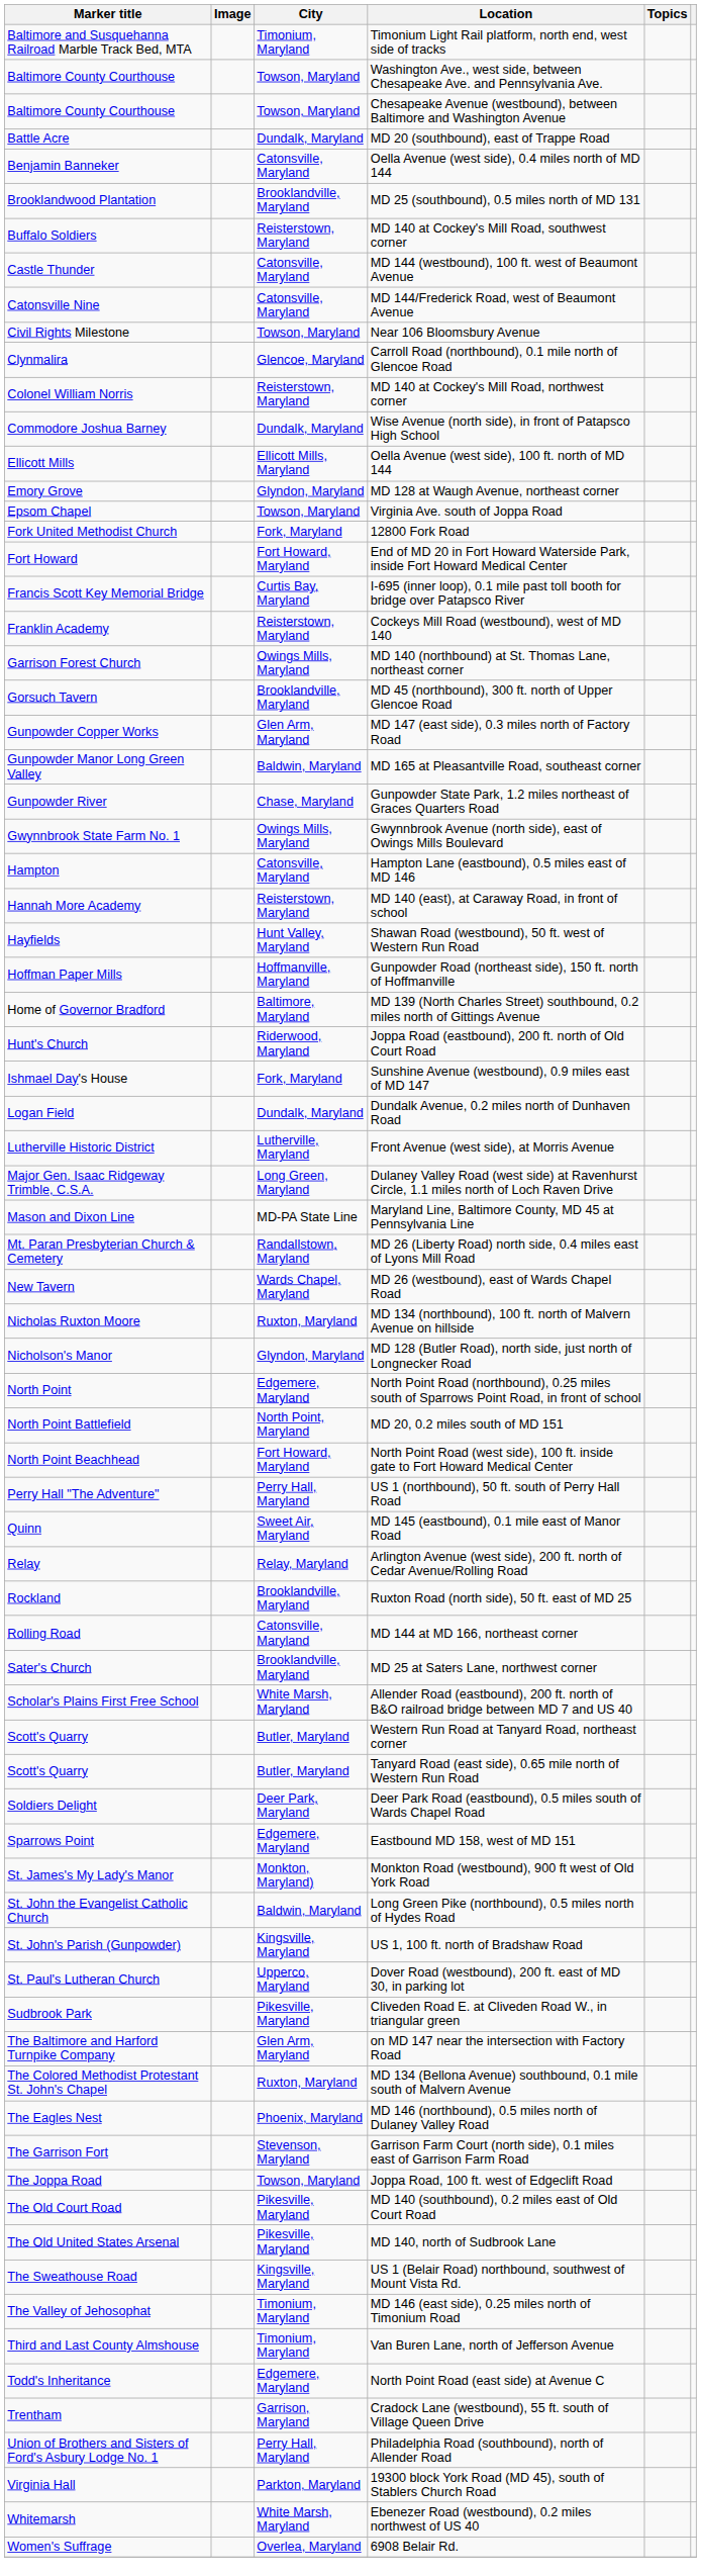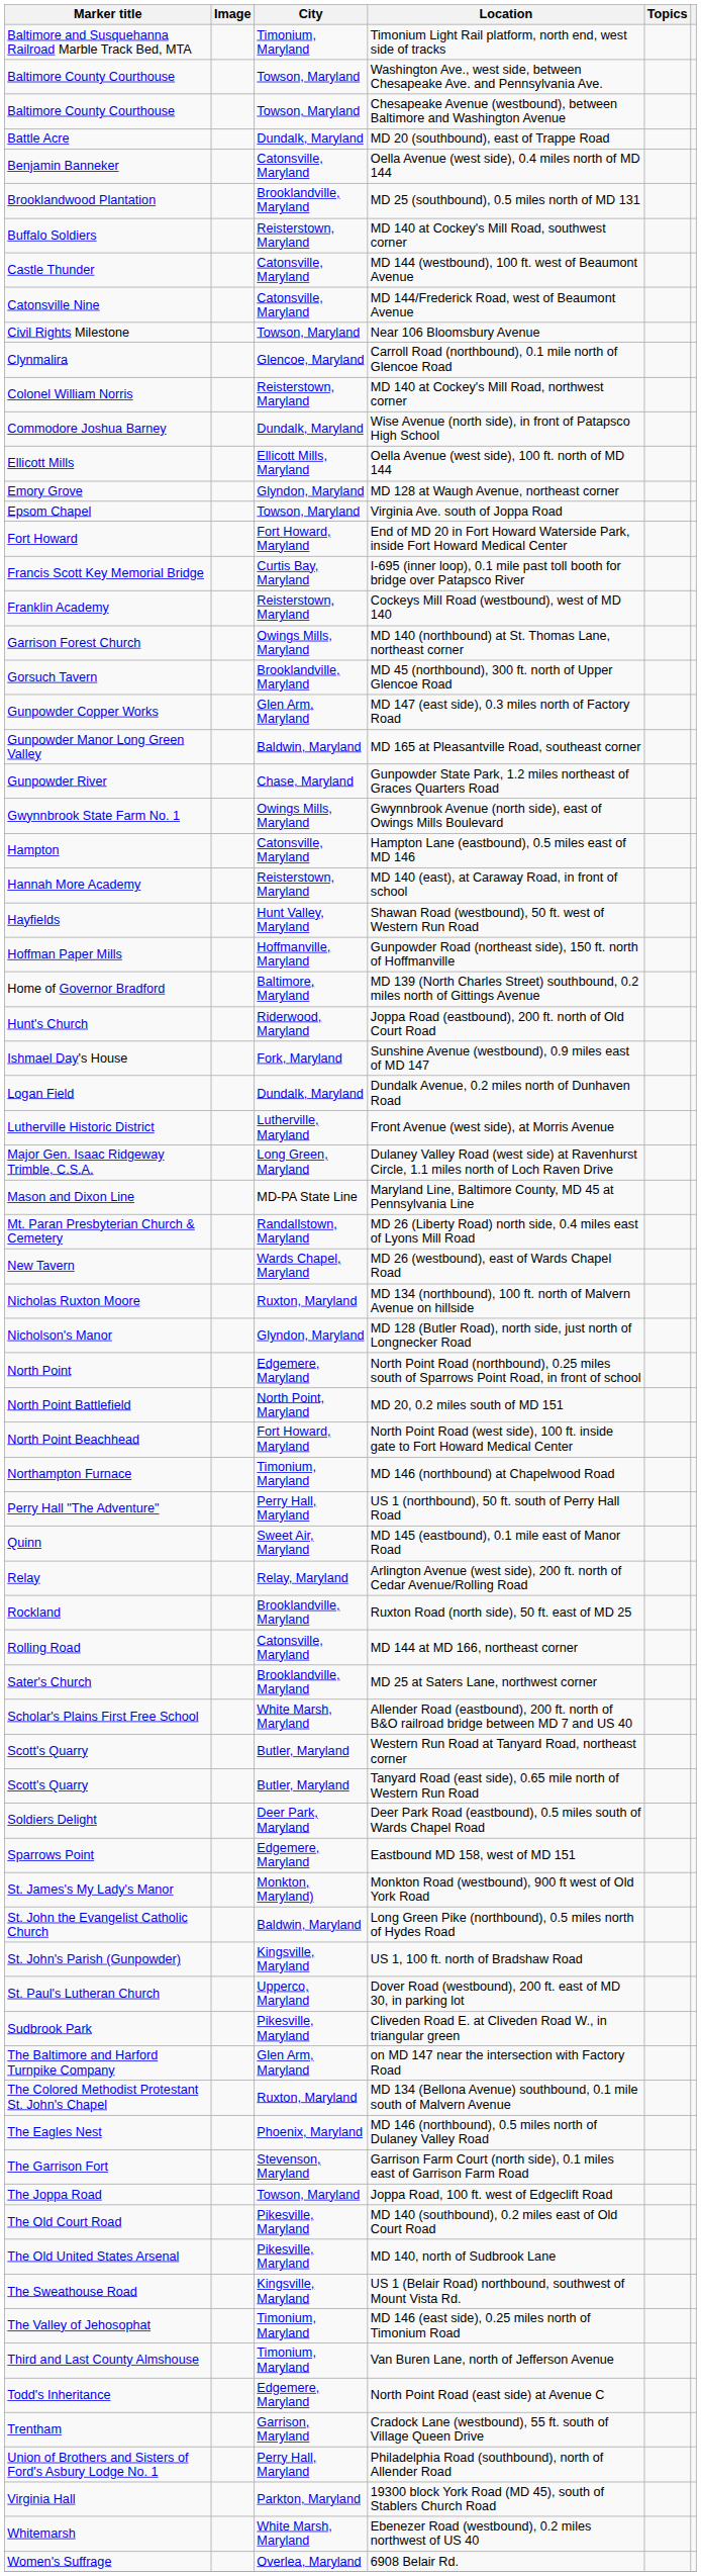 <table class="wikitable sortable">
 <tr>
 <th><strong>Marker title</strong></th>
 <th class='unsortable'><strong>Image</strong></th>
 <th><strong>City</strong></th>
 <th style='width:40%';><strong>Location</strong></th>
 <th><strong>Topics</strong></th>
 <th class='unsortable'></th>
 </tr>
 <tr ->
 <td><a href='#'>Baltimore and Susquehanna Railroad</a> Marble Track Bed, MTA</td>
 <td></td>
 <td><a href='#'>Timonium, Maryland</a></td>
 <td>Timonium Light Rail platform, north end, west side of tracks<br><small></small></td>
 <td></td>
 <td></td>
 </tr>
 <tr ->
 <td><a href='#'>Baltimore County Courthouse</a></td>
 <td></td>
 <td><a href='#'>Towson, Maryland</a></td>
 <td>Washington Ave., west side, between Chesapeake Ave. and Pennsylvania Ave.<br><small></small></td>
 <td></td>
 <td></td>
 </tr>
 <tr ->
 <td><a href='#'>Baltimore County Courthouse</a></td>
 <td></td>
 <td><a href='#'>Towson, Maryland</a></td>
 <td>Chesapeake Avenue (westbound), between Baltimore and Washington Avenue<br><small></small></td>
 <td></td>
 <td></td>
 </tr>
 <tr ->
 <td><a href='#'>Battle Acre</a></td>
 <td></td>
 <td><a href='#'>Dundalk, Maryland</a></td>
 <td>MD 20 (southbound), east of Trappe Road<br><small></small></td>
 <td></td>
 <td></td>
 </tr>
 <tr ->
 <td><a href='#'>Benjamin Banneker</a></td>
 <td></td>
 <td><a href='#'>Catonsville, Maryland</a></td>
 <td>Oella Avenue (west side), 0.4 miles north of MD 144<br><small></small></td>
 <td></td>
 <td></td>
 </tr>
 <tr ->
 <td><a href='#'>Brooklandwood Plantation</a></td>
 <td></td>
 <td><a href='#'>Brooklandville, Maryland</a></td>
 <td>MD 25 (southbound), 0.5 miles north of MD 131<br><small></small></td>
 <td></td>
 <td></td>
 </tr>
 <tr ->
 <td><a href='#'>Buffalo Soldiers</a></td>
 <td></td>
 <td><a href='#'>Reisterstown, Maryland</a></td>
 <td>MD 140 at Cockey's Mill Road, southwest corner<br><small></small></td>
 <td></td>
 <td></td>
 </tr>
 <tr ->
 <td><a href='#'>Castle Thunder</a></td>
 <td></td>
 <td><a href='#'>Catonsville, Maryland</a></td>
 <td>MD 144 (westbound), 100 ft. west of Beaumont Avenue<br><small></small></td>
 <td></td>
 <td></td>
 </tr>
 <tr ->
 <td><a href='#'>Catonsville Nine</a></td>
 <td></td>
 <td><a href='#'>Catonsville, Maryland</a></td>
 <td>MD 144/Frederick Road, west of Beaumont Avenue<br><small></small></td>
 <td></td>
 <td></td>
 </tr>
 <tr ->
 <td><a href='#'>Civil Rights</a> Milestone</td>
 <td></td>
 <td><a href='#'>Towson, Maryland</a></td>
 <td>Near 106 Bloomsbury Avenue<br><small></small></td>
 <td></td>
 <td></td>
 </tr>
 <tr ->
 <td><a href='#'>Clynmalira</a></td>
 <td></td>
 <td><a href='#'>Glencoe, Maryland</a></td>
 <td>Carroll Road (northbound), 0.1 mile north of Glencoe Road<br><small></small></td>
 <td></td>
 <td></td>
 </tr>
 <tr ->
 <td><a href='#'>Colonel William Norris</a></td>
 <td></td>
 <td><a href='#'>Reisterstown, Maryland</a></td>
 <td>MD 140 at Cockey's Mill Road, northwest corner<br><small></small></td>
 <td></td>
 <td></td>
 </tr>
 <tr ->
 <td><a href='#'>Commodore Joshua Barney</a></td>
 <td></td>
 <td><a href='#'>Dundalk, Maryland</a></td>
 <td>Wise Avenue (north side), in front of Patapsco High School<br><small></small></td>
 <td></td>
 <td></td>
 </tr>
 <tr ->
 <td><a href='#'>Ellicott Mills</a></td>
 <td></td>
 <td><a href='#'>Ellicott Mills, Maryland</a></td>
 <td>Oella Avenue (west side), 100 ft. north of MD 144<br><small></small></td>
 <td></td>
 <td></td>
 </tr>
 <tr ->
 <td><a href='#'>Emory Grove</a></td>
 <td></td>
 <td><a href='#'>Glyndon, Maryland</a></td>
 <td>MD 128 at Waugh Avenue, northeast corner<br><small></small></td>
 <td></td>
 <td></td>
 </tr>
 <tr ->
 <td><a href='#'>Epsom Chapel</a></td>
 <td></td>
 <td><a href='#'>Towson, Maryland</a></td>
 <td>Virginia Ave. south of Joppa Road<br><small></small></td>
-<td></td>
-<td></td>
-</tr>
-<tr ->
-<td><a href='#'>Fork United Methodist Church</a></td>
-<td></td>
-<td><a href='#'>Fork, Maryland</a></td>
-<td>12800 Fork Road<br><small></small></td>
 <td></td>
 <td></td>
 </tr>
 <tr ->
 <td><a href='#'>Fort Howard</a></td>
 <td></td>
 <td><a href='#'>Fort Howard, Maryland</a></td>
 <td>End of MD 20 in Fort Howard Waterside Park, inside Fort Howard Medical Center<br><small></small></td>
 <td></td>
 <td></td>
 </tr>
 <tr ->
 <td><a href='#'>Francis Scott Key Memorial Bridge</a></td>
 <td></td>
 <td><a href='#'>Curtis Bay, Maryland</a></td>
 <td>I-695 (inner loop), 0.1 mile past toll booth for bridge over Patapsco River<br><small></small></td>
 <td></td>
 <td></td>
 </tr>
 <tr ->
 <td><a href='#'>Franklin Academy</a></td>
 <td></td>
 <td><a href='#'>Reisterstown, Maryland</a></td>
 <td>Cockeys Mill Road (westbound), west of MD 140<br><small></small></td>
 <td></td>
 <td></td>
 </tr>
 <tr ->
 <td><a href='#'>Garrison Forest Church</a></td>
 <td></td>
 <td><a href='#'>Owings Mills, Maryland</a></td>
 <td>MD 140 (northbound) at St. Thomas Lane, northeast corner<br><small></small></td>
 <td></td>
 <td></td>
 </tr>
 <tr ->
 <td><a href='#'>Gorsuch Tavern</a></td>
 <td></td>
 <td><a href='#'>Brooklandville, Maryland</a></td>
 <td>MD 45 (northbound), 300 ft. north of Upper Glencoe Road<br><small></small></td>
 <td></td>
 <td></td>
 </tr>
 <tr ->
 <td><a href='#'>Gunpowder Copper Works</a></td>
 <td></td>
 <td><a href='#'>Glen Arm, Maryland</a></td>
 <td>MD 147 (east side), 0.3 miles north of Factory Road<br><small></small></td>
 <td></td>
 <td></td>
 </tr>
 <tr ->
 <td><a href='#'>Gunpowder Manor Long Green Valley</a></td>
 <td></td>
 <td><a href='#'>Baldwin, Maryland</a></td>
 <td>MD 165 at Pleasantville Road, southeast corner<br><small></small></td>
 <td></td>
 <td></td>
 </tr>
 <tr ->
 <td><a href='#'>Gunpowder River</a></td>
 <td></td>
 <td><a href='#'>Chase, Maryland</a></td>
 <td>Gunpowder State Park, 1.2 miles northeast of Graces Quarters Road<br><small></small></td>
 <td></td>
 <td></td>
 </tr>
 <tr ->
 <td><a href='#'>Gwynnbrook State Farm No. 1</a></td>
 <td></td>
 <td><a href='#'>Owings Mills, Maryland</a></td>
 <td>Gwynnbrook Avenue (north side), east of Owings Mills Boulevard<br><small></small></td>
 <td></td>
 <td></td>
 </tr>
 <tr ->
 <td><a href='#'>Hampton</a></td>
 <td></td>
 <td><a href='#'>Catonsville, Maryland</a></td>
 <td>Hampton Lane (eastbound), 0.5 miles east of MD 146<br><small></small></td>
 <td></td>
 <td></td>
 </tr>
 <tr ->
 <td><a href='#'>Hannah More Academy</a></td>
 <td></td>
 <td><a href='#'>Reisterstown, Maryland</a></td>
 <td>MD 140 (east), at Caraway Road, in front of school<br><small></small></td>
 <td></td>
 <td></td>
 </tr>
 <tr ->
 <td><a href='#'>Hayfields</a></td>
 <td></td>
 <td><a href='#'>Hunt Valley, Maryland</a></td>
 <td>Shawan Road (westbound), 50 ft. west of Western Run Road<br><small></small></td>
 <td></td>
 <td></td>
 </tr>
 <tr ->
 <td><a href='#'>Hoffman Paper Mills</a></td>
 <td></td>
 <td><a href='#'>Hoffmanville, Maryland</a></td>
 <td>Gunpowder Road (northeast side), 150 ft. north of Hoffmanville<br><small></small></td>
 <td></td>
 <td></td>
 </tr>
 <tr ->
 <td>Home of <a href='#'>Governor Bradford</a></td>
 <td></td>
 <td><a href='#'>Baltimore, Maryland</a></td>
 <td>MD 139 (North Charles Street) southbound, 0.2 miles north of Gittings Avenue<br><small></small></td>
 <td></td>
 <td></td>
 </tr>
 <tr ->
 <td><a href='#'>Hunt's Church</a></td>
 <td></td>
 <td><a href='#'>Riderwood, Maryland</a></td>
 <td>Joppa Road (eastbound), 200 ft. north of Old Court Road<br><small></small></td>
 <td></td>
 <td></td>
 </tr>
 <tr ->
 <td><a href='#'>Ishmael Day</a>'s House</td>
 <td></td>
 <td><a href='#'>Fork, Maryland</a></td>
 <td>Sunshine Avenue (westbound), 0.9 miles east of MD 147<br><small></small></td>
 <td></td>
 <td></td>
 </tr>
 <tr ->
 <td><a href='#'>Logan Field</a></td>
 <td></td>
 <td><a href='#'>Dundalk, Maryland</a></td>
 <td>Dundalk Avenue, 0.2 miles north of Dunhaven Road<br><small></small></td>
 <td></td>
 <td></td>
 </tr>
 <tr ->
 <td><a href='#'>Lutherville Historic District</a></td>
 <td></td>
 <td><a href='#'>Lutherville, Maryland</a></td>
 <td>Front Avenue (west side), at Morris Avenue<br><small></small></td>
 <td></td>
 <td></td>
 </tr>
 <tr ->
 <td><a href='#'>Major Gen. Isaac Ridgeway Trimble, C.S.A.</a></td>
 <td></td>
 <td><a href='#'>Long Green, Maryland</a></td>
 <td>Dulaney Valley Road (west side) at Ravenhurst Circle, 1.1 miles north of Loch Raven Drive<br><small></small></td>
 <td></td>
 <td></td>
 </tr>
 <tr ->
 <td><a href='#'>Mason and Dixon Line</a></td>
 <td></td>
 <td>MD-PA State Line</td>
 <td>Maryland Line, Baltimore County, MD 45 at Pennsylvania Line<br><small></small></td>
 <td></td>
 <td></td>
 </tr>
 <tr ->
 <td><a href='#'>Mt. Paran Presbyterian Church & Cemetery</a></td>
 <td></td>
 <td><a href='#'>Randallstown, Maryland</a></td>
 <td>MD 26 (Liberty Road) north side, 0.4 miles east of Lyons Mill Road<br><small></small></td>
 <td></td>
 <td></td>
 </tr>
 <tr ->
 <td><a href='#'>New Tavern</a></td>
 <td></td>
 <td><a href='#'>Wards Chapel, Maryland</a></td>
 <td>MD 26 (westbound), east of Wards Chapel Road<br><small></small></td>
 <td></td>
 <td></td>
 </tr>
 <tr ->
 <td><a href='#'>Nicholas Ruxton Moore</a></td>
 <td></td>
 <td><a href='#'>Ruxton, Maryland</a></td>
 <td>MD 134 (northbound), 100 ft. north of Malvern Avenue on hillside<br><small></small></td>
 <td></td>
 <td></td>
 </tr>
 <tr ->
 <td><a href='#'>Nicholson's Manor</a></td>
 <td></td>
 <td><a href='#'>Glyndon, Maryland</a></td>
 <td>MD 128 (Butler Road), north side, just north of Longnecker Road<br><small></small></td>
 <td></td>
 <td></td>
 </tr>
 <tr ->
 <td><a href='#'>North Point</a></td>
 <td></td>
 <td><a href='#'>Edgemere, Maryland</a></td>
 <td>North Point Road (northbound), 0.25 miles south of Sparrows Point Road, in front of school<br><small></small></td>
 <td></td>
 <td></td>
 </tr>
 <tr ->
 <td><a href='#'>North Point Battlefield</a></td>
 <td></td>
 <td><a href='#'>North Point, Maryland</a></td>
 <td>MD 20, 0.2 miles south of MD 151<br><small></small></td>
 <td></td>
 <td></td>
 </tr>
 <tr ->
 <td><a href='#'>North Point Beachhead</a></td>
 <td></td>
 <td><a href='#'>Fort Howard, Maryland</a></td>
 <td>North Point Road (west side), 100 ft. inside gate to Fort Howard Medical Center<br><small></small></td>
+<td></td>
+<td></td>
+</tr>
+<tr ->
+<td><a href='#'>Northampton Furnace</a></td>
+<td></td>
+<td><a href='#'>Timonium, Maryland</a></td>
+<td>MD 146 (northbound) at Chapelwood Road<br><small></small></td>
 <td></td>
 <td></td>
 </tr>
 <tr ->
 <td><a href='#'>Perry Hall "The Adventure"</a></td>
 <td></td>
 <td><a href='#'>Perry Hall, Maryland</a></td>
 <td>US 1 (northbound), 50 ft. south of Perry Hall Road<br><small></small></td>
 <td></td>
 <td></td>
 </tr>
 <tr ->
 <td><a href='#'>Quinn</a></td>
 <td></td>
 <td><a href='#'>Sweet Air, Maryland</a></td>
 <td>MD 145 (eastbound), 0.1 mile east of Manor Road<br><small></small></td>
 <td></td>
 <td></td>
 </tr>
 <tr ->
 <td><a href='#'>Relay</a></td>
 <td></td>
 <td><a href='#'>Relay, Maryland</a></td>
 <td>Arlington Avenue (west side), 200 ft. north of Cedar Avenue/Rolling Road<br><small></small></td>
 <td></td>
 <td></td>
 </tr>
 <tr ->
 <td><a href='#'>Rockland</a></td>
 <td></td>
 <td><a href='#'>Brooklandville, Maryland</a></td>
 <td>Ruxton Road (north side), 50 ft. east of MD 25<br><small></small></td>
 <td></td>
 <td></td>
 </tr>
 <tr ->
 <td><a href='#'>Rolling Road</a></td>
 <td></td>
 <td><a href='#'>Catonsville, Maryland</a></td>
 <td>MD 144 at MD 166, northeast corner<br><small></small></td>
 <td></td>
 <td></td>
 </tr>
 <tr ->
 <td><a href='#'>Sater's Church</a></td>
 <td></td>
 <td><a href='#'>Brooklandville, Maryland</a></td>
 <td>MD 25 at Saters Lane, northwest corner<br><small></small></td>
 <td></td>
 <td></td>
 </tr>
 <tr ->
 <td><a href='#'>Scholar's Plains First Free School</a></td>
 <td></td>
 <td><a href='#'>White Marsh, Maryland</a></td>
 <td>Allender Road (eastbound), 200 ft. north of B&O railroad bridge between MD 7 and US 40<br><small></small></td>
 <td></td>
 <td></td>
 </tr>
 <tr ->
 <td><a href='#'>Scott's Quarry</a></td>
 <td></td>
 <td><a href='#'>Butler, Maryland</a></td>
 <td>Western Run Road at Tanyard Road, northeast corner<br><small></small></td>
 <td></td>
 <td></td>
 </tr>
 <tr ->
 <td><a href='#'>Scott's Quarry</a></td>
 <td></td>
 <td><a href='#'>Butler, Maryland</a></td>
 <td>Tanyard Road (east side), 0.65 mile north of Western Run Road<br><small></small></td>
 <td></td>
 <td></td>
 </tr>
 <tr ->
 <td><a href='#'>Soldiers Delight</a></td>
 <td></td>
 <td><a href='#'>Deer Park, Maryland</a></td>
 <td>Deer Park Road (eastbound), 0.5 miles south of Wards Chapel Road<br><small></small></td>
 <td></td>
 <td></td>
 </tr>
 <tr ->
 <td><a href='#'>Sparrows Point</a></td>
 <td></td>
 <td><a href='#'>Edgemere, Maryland</a></td>
 <td>Eastbound MD 158, west of MD 151<br><small></small></td>
 <td></td>
 <td></td>
 </tr>
 <tr ->
 <td><a href='#'>St. James's My Lady's Manor</a></td>
 <td></td>
 <td><a href='#'>Monkton, Maryland)</a></td>
 <td>Monkton Road (westbound), 900 ft west of Old York Road<br><small></small></td>
 <td></td>
 <td></td>
 </tr>
 <tr ->
 <td><a href='#'>St. John the Evangelist Catholic Church</a></td>
 <td></td>
 <td><a href='#'>Baldwin, Maryland</a></td>
 <td>Long Green Pike (northbound), 0.5 miles north of Hydes Road<br><small></small></td>
 <td></td>
 <td></td>
 </tr>
 <tr ->
 <td><a href='#'>St. John's Parish (Gunpowder)</a></td>
 <td></td>
 <td><a href='#'>Kingsville, Maryland</a></td>
 <td>US 1, 100 ft. north of Bradshaw Road<br><small></small></td>
 <td></td>
 <td></td>
 </tr>
 <tr ->
 <td><a href='#'>St. Paul's Lutheran Church</a></td>
 <td></td>
 <td><a href='#'>Upperco, Maryland</a></td>
 <td>Dover Road (westbound), 200 ft. east of MD 30, in parking lot<br><small></small></td>
 <td></td>
 <td></td>
 </tr>
 <tr ->
 <td><a href='#'>Sudbrook Park</a></td>
 <td></td>
 <td><a href='#'>Pikesville, Maryland</a></td>
 <td>Cliveden Road E. at Cliveden Road W., in triangular green<br><small></small></td>
 <td></td>
 <td></td>
 </tr>
 <tr ->
 <td><a href='#'>The Baltimore and Harford Turnpike Company</a></td>
 <td></td>
 <td><a href='#'>Glen Arm, Maryland</a></td>
 <td>on MD 147 near the intersection with Factory Road<br><small></small></td>
 <td></td>
 <td></td>
 </tr>
 <tr ->
 <td><a href='#'>The Colored Methodist Protestant St. John's Chapel</a></td>
 <td></td>
 <td><a href='#'>Ruxton, Maryland</a></td>
 <td>MD 134 (Bellona Avenue) southbound, 0.1 mile south of Malvern Avenue<br><small></small></td>
 <td></td>
 <td></td>
 </tr>
 <tr ->
 <td><a href='#'>The Eagles Nest</a></td>
 <td></td>
 <td><a href='#'>Phoenix, Maryland</a></td>
 <td>MD 146 (northbound), 0.5 miles north of Dulaney Valley Road<br><small></small></td>
 <td></td>
 <td></td>
 </tr>
 <tr ->
 <td><a href='#'>The Garrison Fort</a></td>
 <td></td>
 <td><a href='#'>Stevenson, Maryland</a></td>
 <td>Garrison Farm Court (north side), 0.1 miles east of Garrison Farm Road<br><small></small></td>
 <td></td>
 <td></td>
 </tr>
 <tr ->
 <td><a href='#'>The Joppa Road</a></td>
 <td></td>
 <td><a href='#'>Towson, Maryland</a></td>
 <td>Joppa Road, 100 ft. west of Edgeclift Road<br><small></small></td>
 <td></td>
 <td></td>
 </tr>
 <tr ->
 <td><a href='#'>The Old Court Road</a></td>
 <td></td>
 <td><a href='#'>Pikesville, Maryland</a></td>
 <td>MD 140 (southbound), 0.2 miles east of Old Court Road<br><small></small></td>
 <td></td>
 <td></td>
 </tr>
 <tr ->
 <td><a href='#'>The Old United States Arsenal</a></td>
 <td></td>
 <td><a href='#'>Pikesville, Maryland</a></td>
 <td>MD 140, north of Sudbrook Lane<br><small></small></td>
 <td></td>
 <td></td>
 </tr>
 <tr ->
 <td><a href='#'>The Sweathouse Road</a></td>
 <td></td>
 <td><a href='#'>Kingsville, Maryland</a></td>
 <td>US 1 (Belair Road) northbound, southwest of Mount Vista Rd.<br><small></small></td>
 <td></td>
 <td></td>
 </tr>
 <tr ->
 <td><a href='#'>The Valley of Jehosophat</a></td>
 <td></td>
 <td><a href='#'>Timonium, Maryland</a></td>
 <td>MD 146 (east side), 0.25 miles north of Timonium Road<br><small></small></td>
 <td></td>
 <td></td>
 </tr>
 <tr ->
 <td><a href='#'>Third and Last County Almshouse</a></td>
 <td></td>
 <td><a href='#'>Timonium, Maryland</a></td>
 <td>Van Buren Lane, north of Jefferson Avenue<br><small></small></td>
 <td></td>
 <td></td>
 </tr>
 <tr ->
 <td><a href='#'>Todd's Inheritance</a></td>
 <td></td>
 <td><a href='#'>Edgemere, Maryland</a></td>
 <td>North Point Road (east side) at Avenue C<br><small></small></td>
 <td></td>
 <td></td>
 </tr>
 <tr ->
 <td><a href='#'>Trentham</a></td>
 <td></td>
 <td><a href='#'>Garrison, Maryland</a></td>
 <td>Cradock Lane (westbound), 55 ft. south of Village Queen Drive<br><small></small></td>
 <td></td>
 <td></td>
 </tr>
 <tr ->
 <td><a href='#'>Union of Brothers and Sisters of Ford's Asbury Lodge No. 1</a></td>
 <td></td>
 <td><a href='#'>Perry Hall, Maryland</a></td>
 <td>Philadelphia Road (southbound), north of Allender Road<br><small></small></td>
 <td></td>
 <td></td>
 </tr>
 <tr ->
 <td><a href='#'>Virginia Hall</a></td>
 <td></td>
 <td><a href='#'>Parkton, Maryland</a></td>
 <td>19300 block York Road (MD 45), south of Stablers Church Road<br><small></small></td>
 <td></td>
 <td></td>
 </tr>
 <tr ->
 <td><a href='#'>Whitemarsh</a></td>
 <td></td>
 <td><a href='#'>White Marsh, Maryland</a></td>
 <td>Ebenezer Road (westbound), 0.2 miles northwest of US 40<br><small></small></td>
 <td></td>
 <td></td>
 </tr>
 <tr ->
 <td><a href='#'>Women's Suffrage</a></td>
 <td></td>
 <td><a href='#'>Overlea, Maryland</a></td>
 <td>6908 Belair Rd.<br><small></small></td>
 <td></td>
 <td></td>
 </tr>
 <tr ->
 </tr>
 </table>
